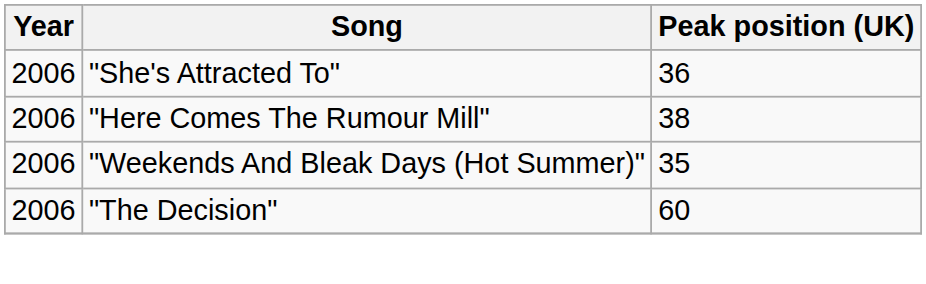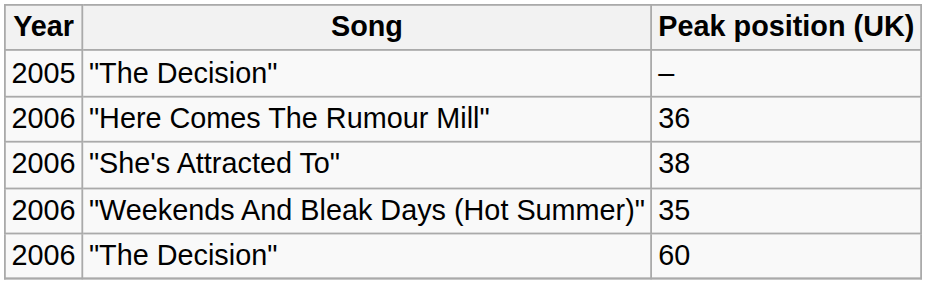 <table class="wikitable">
 <tr>
 <th>Year</th>
 <th>Song</th>
 <th>Peak position (UK)</th>
 </tr>
 <tr>
+<td>2005</td>
+<td>"The Decision"</td>
+<td>–</td>
+</tr>
+<tr>
 <td>2006</td>
-<td>"She's Attracted To"</td>
+<td>"Here Comes The Rumour Mill"</td>
 <td>36</td>
 </tr>
 <tr>
 <td>2006</td>
-<td>"Here Comes The Rumour Mill"</td>
+<td>"She's Attracted To"</td>
 <td>38</td>
 </tr>
 <tr>
 <td>2006</td>
 <td>"Weekends And Bleak Days (Hot Summer)"</td>
 <td>35</td>
 </tr>
 <tr>
 <td>2006</td>
 <td>"The Decision"</td>
 <td>60</td>
 </tr>
 <tr>
 </tr>
 </table>
